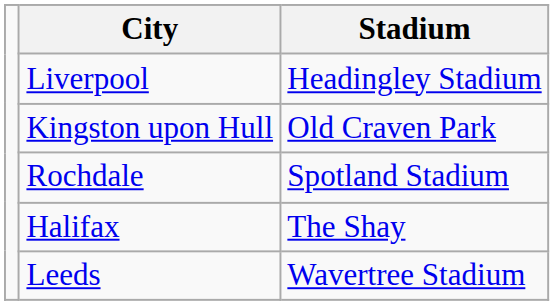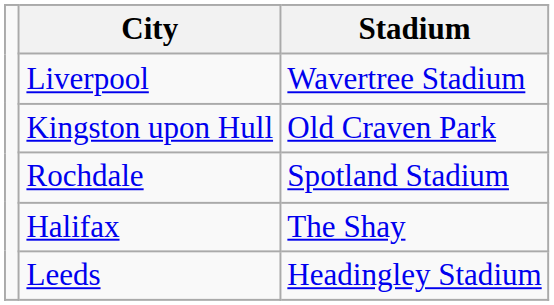 <table class="wikitable">
 <tr>
 <td rowspan=6></td>
 <th>City</th>
 <th>Stadium</th>
 </tr>
 <tr>
 <td> <a href='#'>Liverpool</a></td>
-<td><a href='#'>Headingley Stadium</a></td>
+<td><a href='#'>Wavertree Stadium</a></td>
 </tr>
 <tr>
 <td> <a href='#'>Kingston upon Hull</a></td>
 <td><a href='#'>Old Craven Park</a></td>
 </tr>
 <tr>
 <td> <a href='#'>Rochdale</a></td>
 <td><a href='#'>Spotland Stadium</a></td>
 </tr>
 <tr>
 <td> <a href='#'>Halifax</a></td>
 <td><a href='#'>The Shay</a></td>
 </tr>
 <tr>
 <td> <a href='#'>Leeds</a></td>
-<td><a href='#'>Wavertree Stadium</a></td>
+<td><a href='#'>Headingley Stadium</a></td>
 </tr>
 </table>
